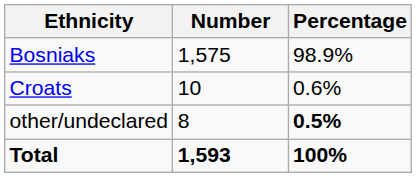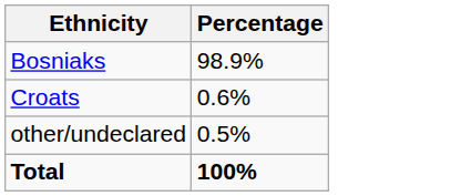 <table class="wikitable">
 <tr>
 <th width="100px">Ethnicity</th>
-<th width="80px">Number</th>
 <th width="80px">Percentage</th>
 </tr>
 <tr>
 <td><a href='#'>Bosniaks</a></td>
-<td>1,575</td>
 <td>98.9%</td>
 </tr>
 <tr>
 <td><a href='#'>Croats</a></td>
-<td>10</td>
 <td>0.6%</td>
 </tr>
 <tr>
 <td>other/undeclared</td>
-<td>8</td>
-<td><strong>0.5%</strong></td>
+<td>0.5%</td>
 </tr>
 <tr>
 <td><strong>Total</strong></td>
-<td><strong>1,593</strong></td>
 <td><strong>100%</strong></td>
 </tr>
 </table>
